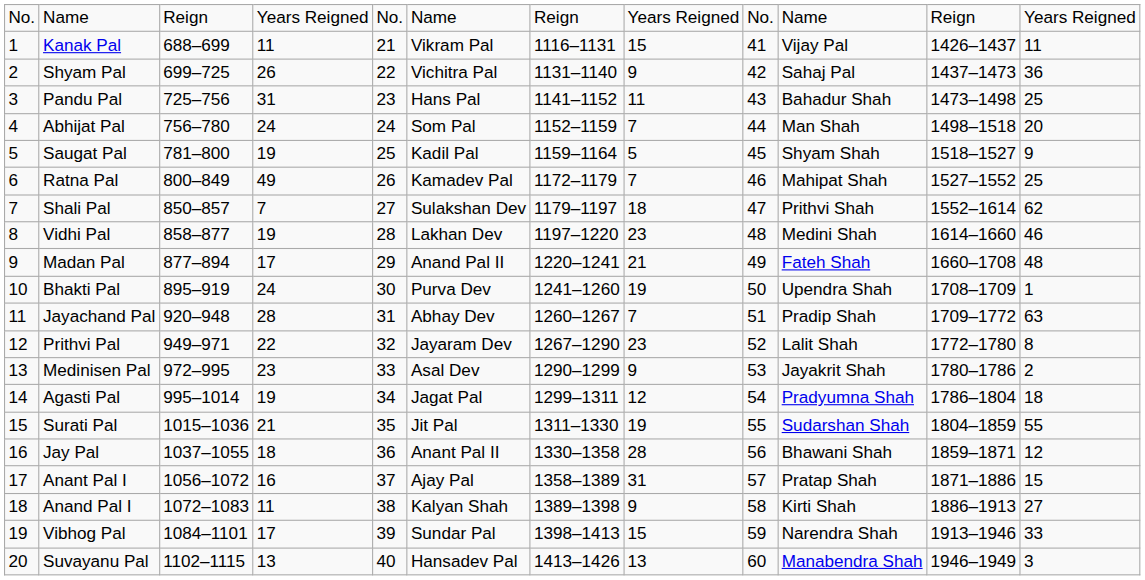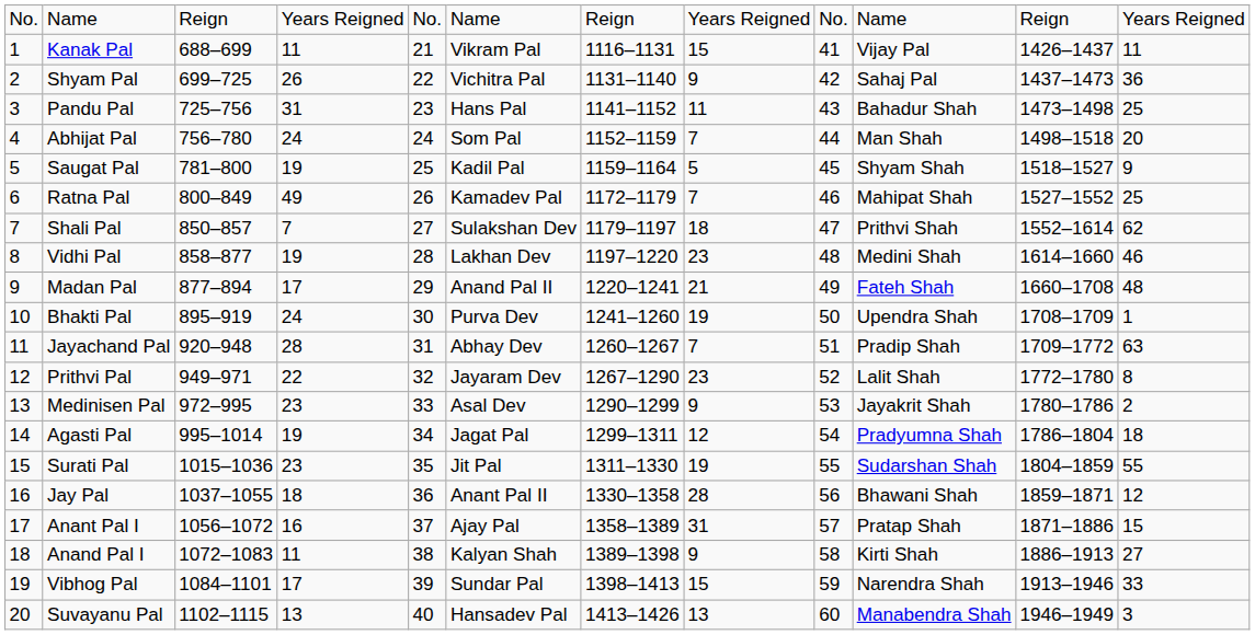 <table class="wikitable">
 <tr>
 <td>No.</td>
 <td>Name</td>
 <td>Reign</td>
 <td>Years Reigned</td>
 <td>No.</td>
 <td>Name</td>
 <td>Reign</td>
 <td>Years Reigned</td>
 <td>No.</td>
 <td>Name</td>
 <td>Reign</td>
 <td>Years Reigned</td>
 </tr>
 <tr>
 <td>1</td>
 <td><a href='#'>Kanak Pal</a></td>
 <td>688–699</td>
 <td>11</td>
 <td>21</td>
 <td>Vikram Pal</td>
 <td>1116–1131</td>
 <td>15</td>
 <td>41</td>
 <td>Vijay Pal</td>
 <td>1426–1437</td>
 <td>11</td>
 </tr>
 <tr>
 <td>2</td>
 <td>Shyam Pal</td>
 <td>699–725</td>
 <td>26</td>
 <td>22</td>
 <td>Vichitra Pal</td>
 <td>1131–1140</td>
 <td>9</td>
 <td>42</td>
 <td>Sahaj Pal</td>
 <td>1437–1473</td>
 <td>36</td>
 </tr>
 <tr>
 <td>3</td>
 <td>Pandu Pal</td>
 <td>725–756</td>
 <td>31</td>
 <td>23</td>
 <td>Hans Pal</td>
 <td>1141–1152</td>
 <td>11</td>
 <td>43</td>
 <td>Bahadur Shah</td>
 <td>1473–1498</td>
 <td>25</td>
 </tr>
 <tr>
 <td>4</td>
 <td>Abhijat Pal</td>
 <td>756–780</td>
 <td>24</td>
 <td>24</td>
 <td>Som Pal</td>
 <td>1152–1159</td>
 <td>7</td>
 <td>44</td>
 <td>Man Shah</td>
 <td>1498–1518</td>
 <td>20</td>
 </tr>
 <tr>
 <td>5</td>
 <td>Saugat Pal</td>
 <td>781–800</td>
 <td>19</td>
 <td>25</td>
 <td>Kadil Pal</td>
 <td>1159–1164</td>
 <td>5</td>
 <td>45</td>
 <td>Shyam Shah</td>
 <td>1518–1527</td>
 <td>9</td>
 </tr>
 <tr>
 <td>6</td>
 <td>Ratna Pal</td>
 <td>800–849</td>
 <td>49</td>
 <td>26</td>
 <td>Kamadev Pal</td>
 <td>1172–1179</td>
 <td>7</td>
 <td>46</td>
 <td>Mahipat Shah</td>
 <td>1527–1552</td>
 <td>25</td>
 </tr>
 <tr>
 <td>7</td>
 <td>Shali Pal</td>
 <td>850–857</td>
 <td>7</td>
 <td>27</td>
 <td>Sulakshan Dev</td>
 <td>1179–1197</td>
 <td>18</td>
 <td>47</td>
 <td>Prithvi Shah</td>
 <td>1552–1614</td>
 <td>62</td>
 </tr>
 <tr>
 <td>8</td>
 <td>Vidhi Pal</td>
 <td>858–877</td>
 <td>19</td>
 <td>28</td>
 <td>Lakhan Dev</td>
 <td>1197–1220</td>
 <td>23</td>
 <td>48</td>
 <td>Medini Shah</td>
 <td>1614–1660</td>
 <td>46</td>
 </tr>
 <tr>
 <td>9</td>
 <td>Madan Pal</td>
 <td>877–894</td>
 <td>17</td>
 <td>29</td>
 <td>Anand Pal II</td>
 <td>1220–1241</td>
 <td>21</td>
 <td>49</td>
 <td><a href='#'>Fateh Shah</a></td>
 <td>1660–1708</td>
 <td>48</td>
 </tr>
 <tr>
 <td>10</td>
 <td>Bhakti Pal</td>
 <td>895–919</td>
 <td>24</td>
 <td>30</td>
 <td>Purva Dev</td>
 <td>1241–1260</td>
 <td>19</td>
 <td>50</td>
 <td>Upendra Shah</td>
 <td>1708–1709</td>
 <td>1</td>
 </tr>
 <tr>
 <td>11</td>
 <td>Jayachand Pal</td>
 <td>920–948</td>
 <td>28</td>
 <td>31</td>
 <td>Abhay Dev</td>
 <td>1260–1267</td>
 <td>7</td>
 <td>51</td>
 <td>Pradip Shah</td>
 <td>1709–1772</td>
 <td>63</td>
 </tr>
 <tr>
 <td>12</td>
 <td>Prithvi Pal</td>
 <td>949–971</td>
 <td>22</td>
 <td>32</td>
 <td>Jayaram Dev</td>
 <td>1267–1290</td>
 <td>23</td>
 <td>52</td>
 <td>Lalit Shah</td>
 <td>1772–1780</td>
 <td>8</td>
 </tr>
 <tr>
 <td>13</td>
 <td>Medinisen Pal</td>
 <td>972–995</td>
 <td>23</td>
 <td>33</td>
 <td>Asal Dev</td>
 <td>1290–1299</td>
 <td>9</td>
 <td>53</td>
 <td>Jayakrit Shah</td>
 <td>1780–1786</td>
 <td>2</td>
 </tr>
 <tr>
 <td>14</td>
 <td>Agasti Pal</td>
 <td>995–1014</td>
 <td>19</td>
 <td>34</td>
 <td>Jagat Pal</td>
 <td>1299–1311</td>
 <td>12</td>
 <td>54</td>
 <td><a href='#'>Pradyumna Shah</a></td>
 <td>1786–1804</td>
 <td>18</td>
 </tr>
 <tr>
 <td>15</td>
 <td>Surati Pal</td>
 <td>1015–1036</td>
-<td>21</td>
+<td>23</td>
 <td>35</td>
 <td>Jit Pal</td>
 <td>1311–1330</td>
 <td>19</td>
 <td>55</td>
 <td><a href='#'>Sudarshan Shah</a></td>
 <td>1804–1859</td>
 <td>55</td>
 </tr>
 <tr>
 <td>16</td>
 <td>Jay Pal</td>
 <td>1037–1055</td>
 <td>18</td>
 <td>36</td>
 <td>Anant Pal II</td>
 <td>1330–1358</td>
 <td>28</td>
 <td>56</td>
 <td>Bhawani Shah</td>
 <td>1859–1871</td>
 <td>12</td>
 </tr>
 <tr>
 <td>17</td>
 <td>Anant Pal I</td>
 <td>1056–1072</td>
 <td>16</td>
 <td>37</td>
 <td>Ajay Pal</td>
 <td>1358–1389</td>
 <td>31</td>
 <td>57</td>
 <td>Pratap Shah</td>
 <td>1871–1886</td>
 <td>15</td>
 </tr>
 <tr>
 <td>18</td>
 <td>Anand Pal I</td>
 <td>1072–1083</td>
 <td>11</td>
 <td>38</td>
 <td>Kalyan Shah</td>
 <td>1389–1398</td>
 <td>9</td>
 <td>58</td>
 <td>Kirti Shah</td>
 <td>1886–1913</td>
 <td>27</td>
 </tr>
 <tr>
 <td>19</td>
 <td>Vibhog Pal</td>
 <td>1084–1101</td>
 <td>17</td>
 <td>39</td>
 <td>Sundar Pal</td>
 <td>1398–1413</td>
 <td>15</td>
 <td>59</td>
 <td>Narendra Shah</td>
 <td>1913–1946</td>
 <td>33</td>
 </tr>
 <tr>
 <td>20</td>
 <td>Suvayanu Pal</td>
 <td>1102–1115</td>
 <td>13</td>
 <td>40</td>
 <td>Hansadev Pal</td>
 <td>1413–1426</td>
 <td>13</td>
 <td>60</td>
 <td><a href='#'>Manabendra Shah</a></td>
 <td>1946–1949</td>
 <td>3</td>
 </tr>
 </table>
